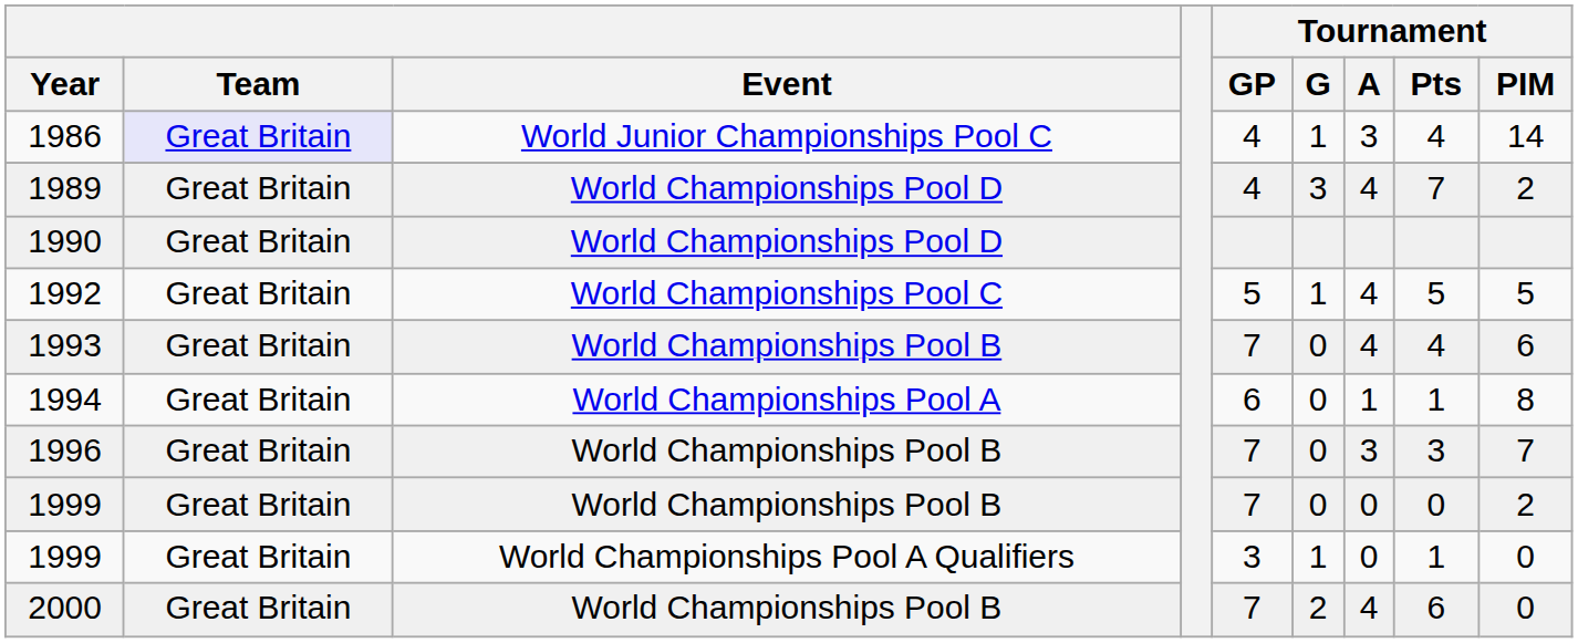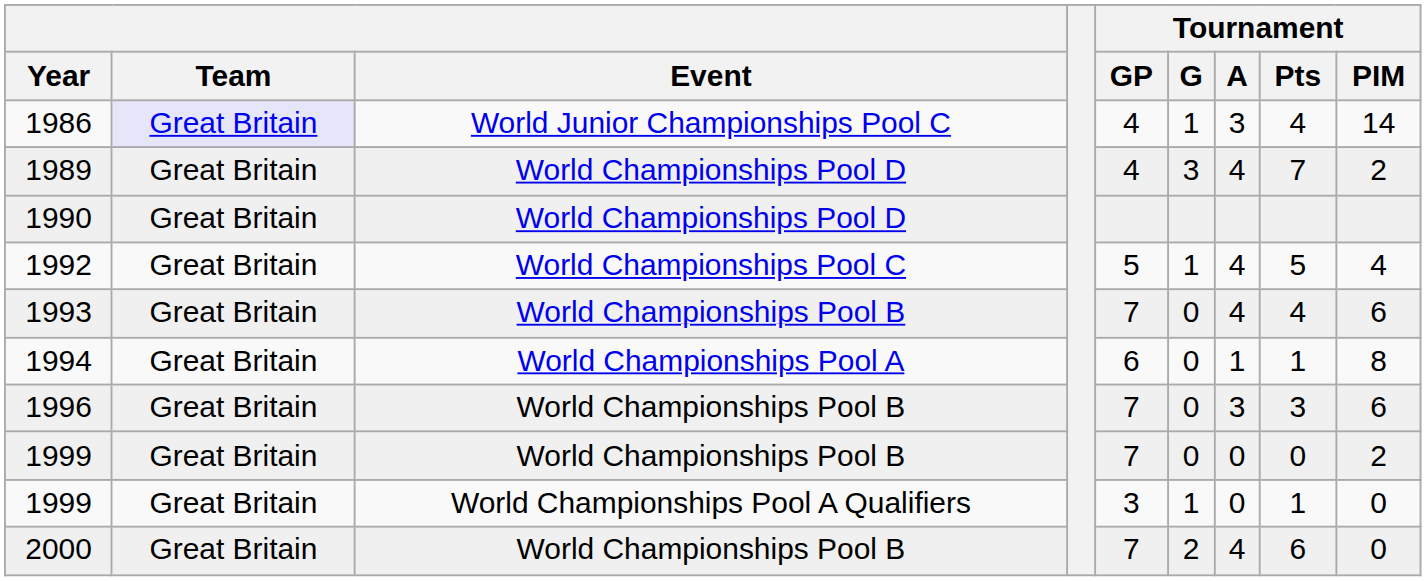 <table class="wikitable"| BORDER="0" CELLPADDING="1" CELLSPACING="0" width="60%" style="text-align:center">
 <tr bgcolor="#e0e0e0">
 <th colspan="3" width="75%" bgcolor="#ffffff"> </th>
 <th rowspan="99" bgcolor="#ffffff"> </th>
 <th colspan="5">Tournament</th>
 </tr>
 <tr bgcolor="#e0e0e0">
 <th>Year</th>
 <th>Team</th>
 <th>Event</th>
 <th>GP</th>
 <th>G</th>
 <th>A</th>
 <th>Pts</th>
 <th>PIM</th>
 </tr>
 <tr ALIGN="center">
 <td>1986</td>
 <td style="background: lavender;"><a href='#'>Great Britain</a></td>
 <td><a href='#'>World Junior Championships Pool C</a></td>
 <td>4</td>
 <td>1</td>
 <td>3</td>
 <td>4</td>
 <td>14</td>
 </tr>
 <tr ALIGN="center" bgcolor="#f0f0f0">
 <td>1989</td>
 <td>Great Britain</td>
 <td><a href='#'>World Championships Pool D</a></td>
 <td>4</td>
 <td>3</td>
 <td>4</td>
 <td>7</td>
 <td>2</td>
 </tr>
 <tr ALIGN="center" bgcolor="#f0f0f0">
 <td>1990</td>
 <td>Great Britain</td>
 <td><a href='#'>World Championships Pool D</a></td>
 <td></td>
 <td></td>
 <td></td>
 <td></td>
 <td></td>
 </tr>
 <tr ALIGN="center">
 <td>1992</td>
 <td>Great Britain</td>
 <td><a href='#'>World Championships Pool C</a></td>
 <td>5</td>
 <td>1</td>
 <td>4</td>
 <td>5</td>
-<td>5</td>
+<td>4</td>
 </tr>
 <tr ALIGN="center" bgcolor="#f0f0f0">
 <td>1993</td>
 <td>Great Britain</td>
 <td><a href='#'>World Championships Pool B</a></td>
 <td>7</td>
 <td>0</td>
 <td>4</td>
 <td>4</td>
 <td>6</td>
 </tr>
 <tr ALIGN="center">
 <td>1994</td>
 <td>Great Britain</td>
 <td><a href='#'>World Championships Pool A</a></td>
 <td>6</td>
 <td>0</td>
 <td>1</td>
 <td>1</td>
 <td>8</td>
 </tr>
 <tr ALIGN="center" bgcolor="#f0f0f0">
 <td>1996</td>
 <td>Great Britain</td>
 <td>World Championships Pool B</td>
 <td>7</td>
 <td>0</td>
 <td>3</td>
 <td>3</td>
-<td>7</td>
+<td>6</td>
 </tr>
 <tr ALIGN="center" bgcolor="#f0f0f0">
 <td>1999</td>
 <td>Great Britain</td>
 <td>World Championships Pool B</td>
 <td>7</td>
 <td>0</td>
 <td>0</td>
 <td>0</td>
 <td>2</td>
 </tr>
 <tr ALIGN="center">
 <td>1999</td>
 <td>Great Britain</td>
 <td>World Championships Pool A Qualifiers</td>
 <td>3</td>
 <td>1</td>
 <td>0</td>
 <td>1</td>
 <td>0</td>
 </tr>
 <tr ALIGN="center" bgcolor="#f0f0f0">
 <td>2000</td>
 <td>Great Britain</td>
 <td>World Championships Pool B</td>
 <td>7</td>
 <td>2</td>
 <td>4</td>
 <td>6</td>
 <td>0</td>
 </tr>
 </table>
